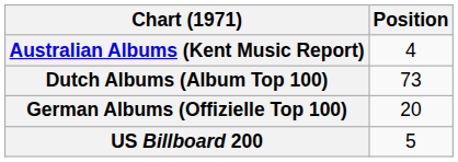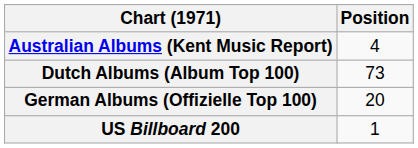 <table class="wikitable sortable plainrowheaders" style="text-align:center">
 <tr>
 <th scope="col">Chart (1971)</th>
 <th scope="col">Position</th>
 </tr>
 <tr>
 <th scope="row"><a href='#'>Australian Albums</a> (Kent Music Report)</th>
 <td>4</td>
 </tr>
 <tr>
 <th scope="row">Dutch Albums (Album Top 100)</th>
 <td>73</td>
 </tr>
 <tr>
 <th scope="row">German Albums (Offizielle Top 100)</th>
 <td>20</td>
 </tr>
 <tr>
 <th scope="row">US <em>Billboard</em> 200</th>
-<td>5</td>
+<td>1</td>
 </tr>
 </table>
